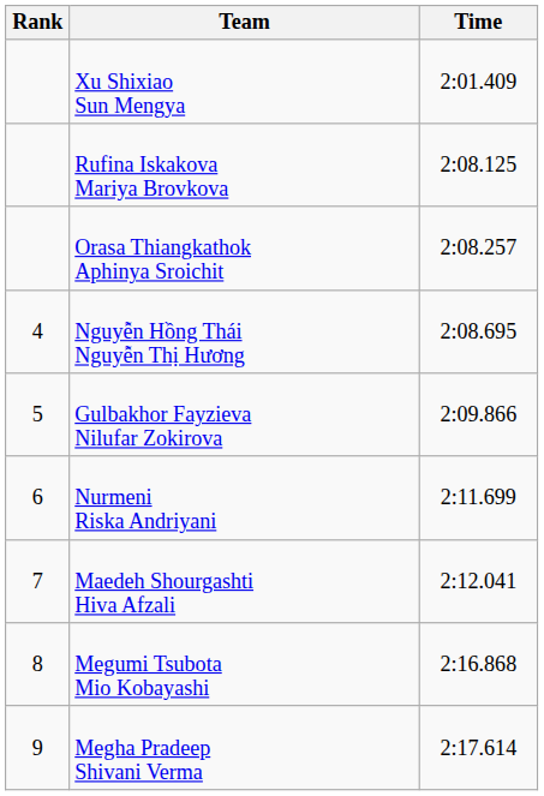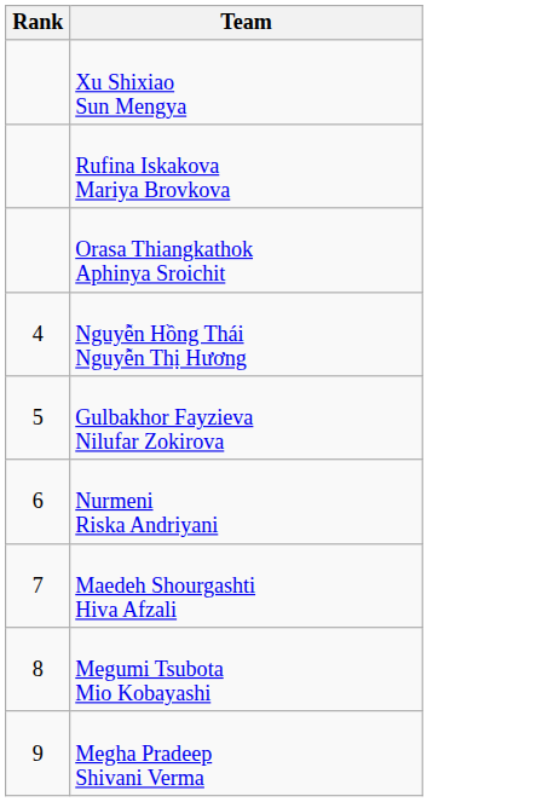 <table class=wikitable style="text-align:center">
 <tr>
 <th width=40>Rank</th>
 <th width=250>Team</th>
-<th width=80>Time</th>
 </tr>
 <tr>
 <td></td>
 <td align=left><br><a href='#'>Xu Shixiao</a><br><a href='#'>Sun Mengya</a></td>
-<td>2:01.409</td>
 </tr>
 <tr>
 <td></td>
 <td align=left><br><a href='#'>Rufina Iskakova</a><br><a href='#'>Mariya Brovkova</a></td>
-<td>2:08.125</td>
 </tr>
 <tr>
 <td></td>
 <td align=left><br><a href='#'>Orasa Thiangkathok</a><br><a href='#'>Aphinya Sroichit</a></td>
-<td>2:08.257</td>
 </tr>
 <tr>
 <td>4</td>
 <td align=left><br><a href='#'>Nguyễn Hồng Thái</a><br><a href='#'>Nguyễn Thị Hương</a></td>
-<td>2:08.695</td>
 </tr>
 <tr>
 <td>5</td>
 <td align=left><br><a href='#'>Gulbakhor Fayzieva</a><br><a href='#'>Nilufar Zokirova</a></td>
-<td>2:09.866</td>
 </tr>
 <tr>
 <td>6</td>
 <td align=left><br><a href='#'>Nurmeni</a><br><a href='#'>Riska Andriyani</a></td>
-<td>2:11.699</td>
 </tr>
 <tr>
 <td>7</td>
 <td align=left><br><a href='#'>Maedeh Shourgashti</a><br><a href='#'>Hiva Afzali</a></td>
-<td>2:12.041</td>
 </tr>
 <tr>
 <td>8</td>
 <td align=left><br><a href='#'>Megumi Tsubota</a><br><a href='#'>Mio Kobayashi</a></td>
-<td>2:16.868</td>
 </tr>
 <tr>
 <td>9</td>
 <td align=left><br><a href='#'>Megha Pradeep</a><br><a href='#'>Shivani Verma</a></td>
-<td>2:17.614</td>
 </tr>
 </table>
